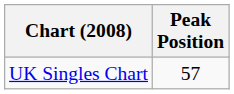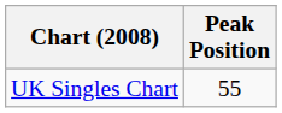 <table class="wikitable">
 <tr>
 <th align="left">Chart (2008)</th>
 <th align="left">Peak<br>Position</th>
 </tr>
 <tr>
 <td align="left"><a href='#'>UK Singles Chart</a></td>
-<td align="center">57</td>
+<td align="center">55</td>
 </tr>
 </table>
